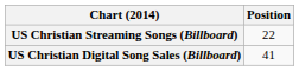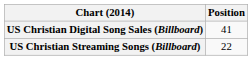 <table class="wikitable sortable plainrowheaders" style="text-align:center">
 <tr>
 <th scope="col">Chart (2014)</th>
 <th scope="col">Position</th>
 </tr>
 <tr>
+<th scope="row">US Christian Digital Song Sales (<em>Billboard</em>)</th>
+<td>41</td>
+</tr>
+<tr>
 <th scope="row">US Christian Streaming Songs (<em>Billboard</em>)</th>
 <td>22</td>
 </tr>
-<tr>
-<th scope="row">US Christian Digital Song Sales (<em>Billboard</em>)</th>
-<td>41</td>
-</tr>
 </table>
